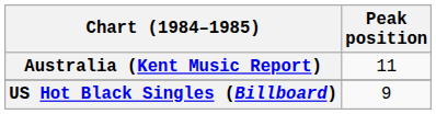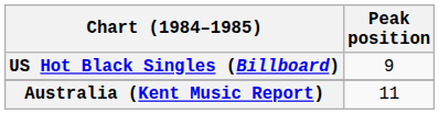 <table class="wikitable sortable plainrowheaders">
 <tr>
 <th scope="col">Chart (1984–1985)</th>
 <th scope="col">Peak<br>position</th>
 </tr>
 <tr>
-<th scope="row">Australia (<a href='#'>Kent Music Report</a>)</th>
-<td align="center">11</td>
+<th scope="row">US <a href='#'>Hot Black Singles</a> (<em><a href='#'>Billboard</a></em>)</th>
+<td align="center">9</td>
 </tr>
 <tr>
 </tr>
 <tr>
 </tr>
 <tr>
 </tr>
 <tr>
 </tr>
 <tr>
 </tr>
 <tr>
 </tr>
 <tr>
 </tr>
 <tr>
-<th scope="row">US <a href='#'>Hot Black Singles</a> (<em><a href='#'>Billboard</a></em>)</th>
-<td align="center">9</td>
+<th scope="row">Australia (<a href='#'>Kent Music Report</a>)</th>
+<td align="center">11</td>
 </tr>
 </table>
